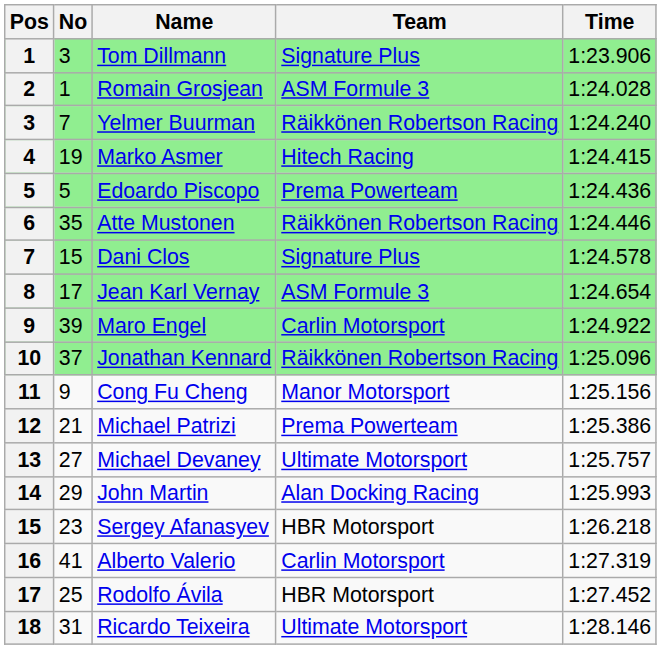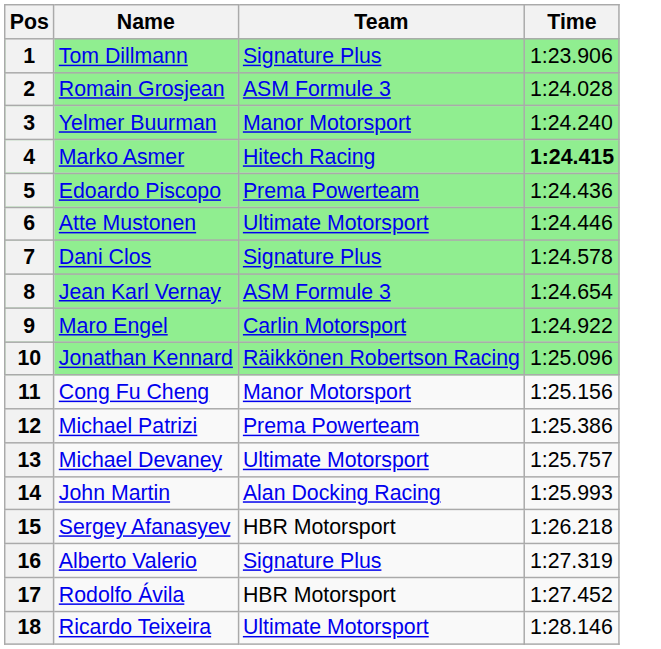 <table class="wikitable" style="font-size: 90%">
 <tr>
 <th>Pos</th>
-<th>No</th>
 <th>Name</th>
 <th>Team</th>
 <th>Time</th>
 </tr>
 <tr style="background:lightgreen;">
 <th>1</th>
-<td>3</td>
 <td> <a href='#'>Tom Dillmann</a></td>
 <td><a href='#'>Signature Plus</a></td>
 <td>1:23.906</td>
 </tr>
 <tr style="background:lightgreen;">
 <th>2</th>
-<td>1</td>
 <td> <a href='#'>Romain Grosjean</a></td>
 <td><a href='#'>ASM Formule 3</a></td>
 <td>1:24.028</td>
 </tr>
 <tr style="background:lightgreen;">
 <th>3</th>
-<td>7</td>
 <td> <a href='#'>Yelmer Buurman</a></td>
-<td><a href='#'>Räikkönen Robertson Racing</a></td>
+<td><a href='#'>Manor Motorsport</a></td>
 <td>1:24.240</td>
 </tr>
 <tr style="background:lightgreen;">
 <th>4</th>
-<td>19</td>
 <td> <a href='#'>Marko Asmer</a></td>
 <td><a href='#'>Hitech Racing</a></td>
-<td>1:24.415</td>
+<td><strong>1:24.415</strong></td>
 </tr>
 <tr style="background:lightgreen;">
 <th>5</th>
-<td>5</td>
 <td> <a href='#'>Edoardo Piscopo</a></td>
 <td><a href='#'>Prema Powerteam</a></td>
 <td>1:24.436</td>
 </tr>
 <tr style="background:lightgreen;">
 <th>6</th>
-<td>35</td>
 <td> <a href='#'>Atte Mustonen</a></td>
-<td><a href='#'>Räikkönen Robertson Racing</a></td>
+<td><a href='#'>Ultimate Motorsport</a></td>
 <td>1:24.446</td>
 </tr>
 <tr style="background:lightgreen;">
 <th>7</th>
-<td>15</td>
 <td> <a href='#'>Dani Clos</a></td>
 <td><a href='#'>Signature Plus</a></td>
 <td>1:24.578</td>
 </tr>
 <tr style="background:lightgreen;">
 <th>8</th>
-<td>17</td>
 <td> <a href='#'>Jean Karl Vernay</a></td>
 <td><a href='#'>ASM Formule 3</a></td>
 <td>1:24.654</td>
 </tr>
 <tr style="background:lightgreen;">
 <th>9</th>
-<td>39</td>
 <td> <a href='#'>Maro Engel</a></td>
 <td><a href='#'>Carlin Motorsport</a></td>
 <td>1:24.922</td>
 </tr>
 <tr style="background:lightgreen;">
 <th>10</th>
-<td>37</td>
 <td> <a href='#'>Jonathan Kennard</a></td>
 <td><a href='#'>Räikkönen Robertson Racing</a></td>
 <td>1:25.096</td>
 </tr>
 <tr>
 <th>11</th>
-<td>9</td>
 <td> <a href='#'>Cong Fu Cheng</a></td>
 <td><a href='#'>Manor Motorsport</a></td>
 <td>1:25.156</td>
 </tr>
 <tr>
 <th>12</th>
-<td>21</td>
 <td> <a href='#'>Michael Patrizi</a></td>
 <td><a href='#'>Prema Powerteam</a></td>
 <td>1:25.386</td>
 </tr>
 <tr>
 <th>13</th>
-<td>27</td>
 <td> <a href='#'>Michael Devaney</a></td>
 <td><a href='#'>Ultimate Motorsport</a></td>
 <td>1:25.757</td>
 </tr>
 <tr>
 <th>14</th>
-<td>29</td>
 <td> <a href='#'>John Martin</a></td>
 <td><a href='#'>Alan Docking Racing</a></td>
 <td>1:25.993</td>
 </tr>
 <tr>
 <th>15</th>
-<td>23</td>
 <td> <a href='#'>Sergey Afanasyev</a></td>
 <td>HBR Motorsport</td>
 <td>1:26.218</td>
 </tr>
 <tr>
 <th>16</th>
-<td>41</td>
 <td> <a href='#'>Alberto Valerio</a></td>
-<td><a href='#'>Carlin Motorsport</a></td>
+<td><a href='#'>Signature Plus</a></td>
 <td>1:27.319</td>
 </tr>
 <tr>
 <th>17</th>
-<td>25</td>
 <td> <a href='#'>Rodolfo Ávila</a></td>
 <td>HBR Motorsport</td>
 <td>1:27.452</td>
 </tr>
 <tr>
 <th>18</th>
-<td>31</td>
 <td> <a href='#'>Ricardo Teixeira</a></td>
 <td><a href='#'>Ultimate Motorsport</a></td>
 <td>1:28.146</td>
 </tr>
 </table>
